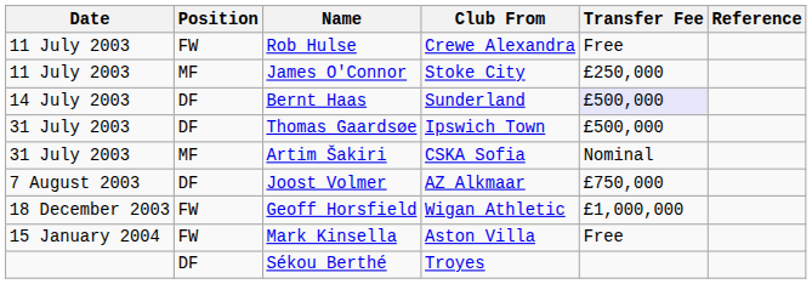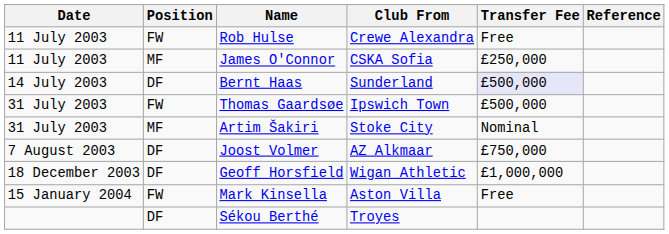 <table class="wikitable">
 <tr>
 <th>Date</th>
 <th>Position</th>
 <th>Name</th>
 <th>Club From</th>
 <th>Transfer Fee</th>
 <th>Reference</th>
 </tr>
 <tr>
 <td>11 July 2003</td>
 <td>FW</td>
 <td><a href='#'>Rob Hulse</a></td>
 <td><a href='#'>Crewe Alexandra</a></td>
 <td>Free</td>
 <td></td>
 </tr>
 <tr>
 <td>11 July 2003</td>
 <td>MF</td>
 <td><a href='#'>James O'Connor</a></td>
-<td><a href='#'>Stoke City</a></td>
+<td><a href='#'>CSKA Sofia</a></td>
 <td>£250,000</td>
 <td></td>
 </tr>
 <tr>
 <td>14 July 2003</td>
 <td>DF</td>
 <td><a href='#'>Bernt Haas</a></td>
 <td><a href='#'>Sunderland</a></td>
 <td style="background: lavender;">£500,000</td>
 <td></td>
 </tr>
 <tr>
 <td>31 July 2003</td>
-<td>DF</td>
+<td>FW</td>
 <td><a href='#'>Thomas Gaardsøe</a></td>
 <td><a href='#'>Ipswich Town</a></td>
 <td>£500,000</td>
 <td></td>
 </tr>
 <tr>
 <td>31 July 2003</td>
 <td>MF</td>
 <td><a href='#'>Artim Šakiri</a></td>
-<td><a href='#'>CSKA Sofia</a></td>
+<td><a href='#'>Stoke City</a></td>
 <td>Nominal</td>
 <td></td>
 </tr>
 <tr>
 <td>7 August 2003</td>
 <td>DF</td>
 <td><a href='#'>Joost Volmer</a></td>
 <td><a href='#'>AZ Alkmaar</a></td>
 <td>£750,000</td>
 <td></td>
 </tr>
 <tr>
 <td>18 December 2003</td>
-<td>FW</td>
+<td>DF</td>
 <td><a href='#'>Geoff Horsfield</a></td>
 <td><a href='#'>Wigan Athletic</a></td>
 <td>£1,000,000</td>
 <td></td>
 </tr>
 <tr>
 <td>15 January 2004</td>
 <td>FW</td>
 <td><a href='#'>Mark Kinsella</a></td>
 <td><a href='#'>Aston Villa</a></td>
 <td>Free</td>
 <td></td>
 </tr>
 <tr>
 <td></td>
 <td>DF</td>
 <td><a href='#'>Sékou Berthé</a></td>
 <td><a href='#'>Troyes</a></td>
 <td></td>
 <td></td>
 </tr>
 </table>
